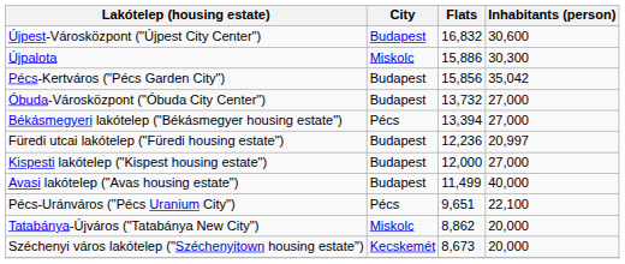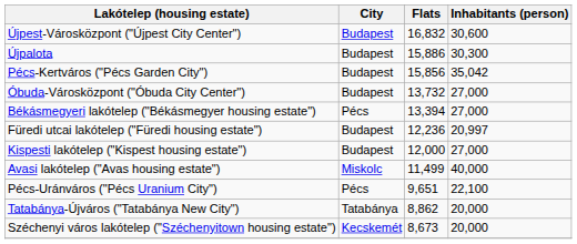 <table class="wikitable sortable">
 <tr>
 <th>Lakótelep (housing estate)</th>
 <th>City</th>
 <th>Flats</th>
 <th>Inhabitants (person)</th>
 </tr>
 <tr>
 <td><a href='#'>Újpest</a>-Városközpont ("Újpest City Center")</td>
 <td><a href='#'>Budapest</a></td>
 <td>16,832</td>
 <td>30,600</td>
 </tr>
 <tr>
 <td><a href='#'>Újpalota</a></td>
-<td><a href='#'>Miskolc</a></td>
+<td>Budapest</td>
 <td>15,886</td>
 <td>30,300</td>
 </tr>
 <tr>
 <td><a href='#'>Pécs</a>-Kertváros ("Pécs Garden City")</td>
 <td>Budapest</td>
 <td>15,856</td>
 <td>35,042</td>
 </tr>
 <tr>
 <td><a href='#'>Óbuda</a>-Városközpont ("Óbuda City Center")</td>
 <td>Budapest</td>
 <td>13,732</td>
 <td>27,000</td>
 </tr>
 <tr>
 <td><a href='#'>Békásmegyeri</a> lakótelep ("Békásmegyer housing estate")</td>
 <td>Pécs</td>
 <td>13,394</td>
 <td>27,000</td>
 </tr>
 <tr>
 <td>Füredi utcai lakótelep ("Füredi housing estate")</td>
 <td>Budapest</td>
 <td>12,236</td>
 <td>20,997</td>
 </tr>
 <tr>
 <td><a href='#'>Kispesti</a> lakótelep ("Kispest housing estate")</td>
 <td>Budapest</td>
 <td>12,000</td>
 <td>27,000</td>
 </tr>
 <tr>
 <td><a href='#'>Avasi</a> lakótelep ("Avas housing estate")</td>
-<td>Budapest</td>
+<td><a href='#'>Miskolc</a></td>
 <td>11,499</td>
 <td>40,000</td>
 </tr>
 <tr>
 <td>Pécs-Uránváros ("Pécs <a href='#'>Uranium</a> City")</td>
 <td>Pécs</td>
 <td>9,651</td>
 <td>22,100</td>
 </tr>
 <tr>
 <td><a href='#'>Tatabánya</a>-Újváros ("Tatabánya New City")</td>
-<td><a href='#'>Miskolc</a></td>
+<td>Tatabánya</td>
 <td>8,862</td>
 <td>20,000</td>
 </tr>
 <tr>
 <td>Széchenyi város lakótelep ("<a href='#'>Széchenyitown</a> housing estate")</td>
 <td><a href='#'>Kecskemét</a></td>
 <td>8,673</td>
 <td>20,000</td>
 </tr>
 <tr>
 </tr>
 <tr>
 </tr>
 </table>
